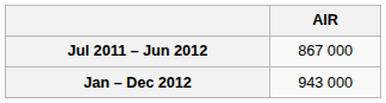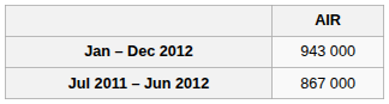 <table class="wikitable sortable" style="text-align:center; width:400px; height:100px;">
 <tr>
 <th></th>
 <th>AIR</th>
 </tr>
 <tr>
+<th scope="row">Jan – Dec 2012</th>
+<td>943 000</td>
+</tr>
+<tr>
 <th scope="row">Jul 2011 – Jun 2012</th>
 <td>867 000</td>
 </tr>
-<tr>
-<th scope="row">Jan – Dec 2012</th>
-<td>943 000</td>
-</tr>
 </table>
